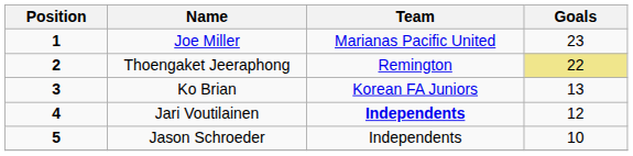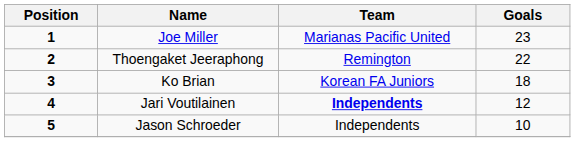 <table class="wikitable">
 <tr>
 <th width="100">Position</th>
 <th width="200">Name</th>
 <th width="220">Team</th>
 <th width="100">Goals</th>
 </tr>
 <tr align=center>
 <td><strong>1</strong></td>
 <td><a href='#'>Joe Miller</a></td>
 <td><a href='#'>Marianas Pacific United</a></td>
 <td>23</td>
 </tr>
 <tr align=center>
 <td><strong>2</strong></td>
 <td>Thoengaket Jeeraphong</td>
 <td><a href='#'>Remington</a></td>
-<td style="background: khaki;">22</td>
+<td>22</td>
 </tr>
 <tr align=center>
 <td><strong>3</strong></td>
 <td>Ko Brian</td>
 <td><a href='#'>Korean FA Juniors</a></td>
-<td>13</td>
+<td>18</td>
 </tr>
 <tr align=center>
 <td><strong>4</strong></td>
 <td>Jari Voutilainen</td>
 <td><strong><a href='#'>Independents</a></strong></td>
 <td>12</td>
 </tr>
 <tr align=center>
 <td><strong>5</strong></td>
 <td>Jason Schroeder</td>
 <td>Independents</td>
 <td>10</td>
 </tr>
 <tr align=center>
 </tr>
 </table>
